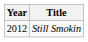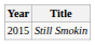 <table class="wikitable">
 <tr>
 <th>Year</th>
 <th>Title</th>
 </tr>
 <tr>
-<td>2012</td>
+<td>2015</td>
 <td><em>Still Smokin<strong></td>
 </tr>
 </table>
